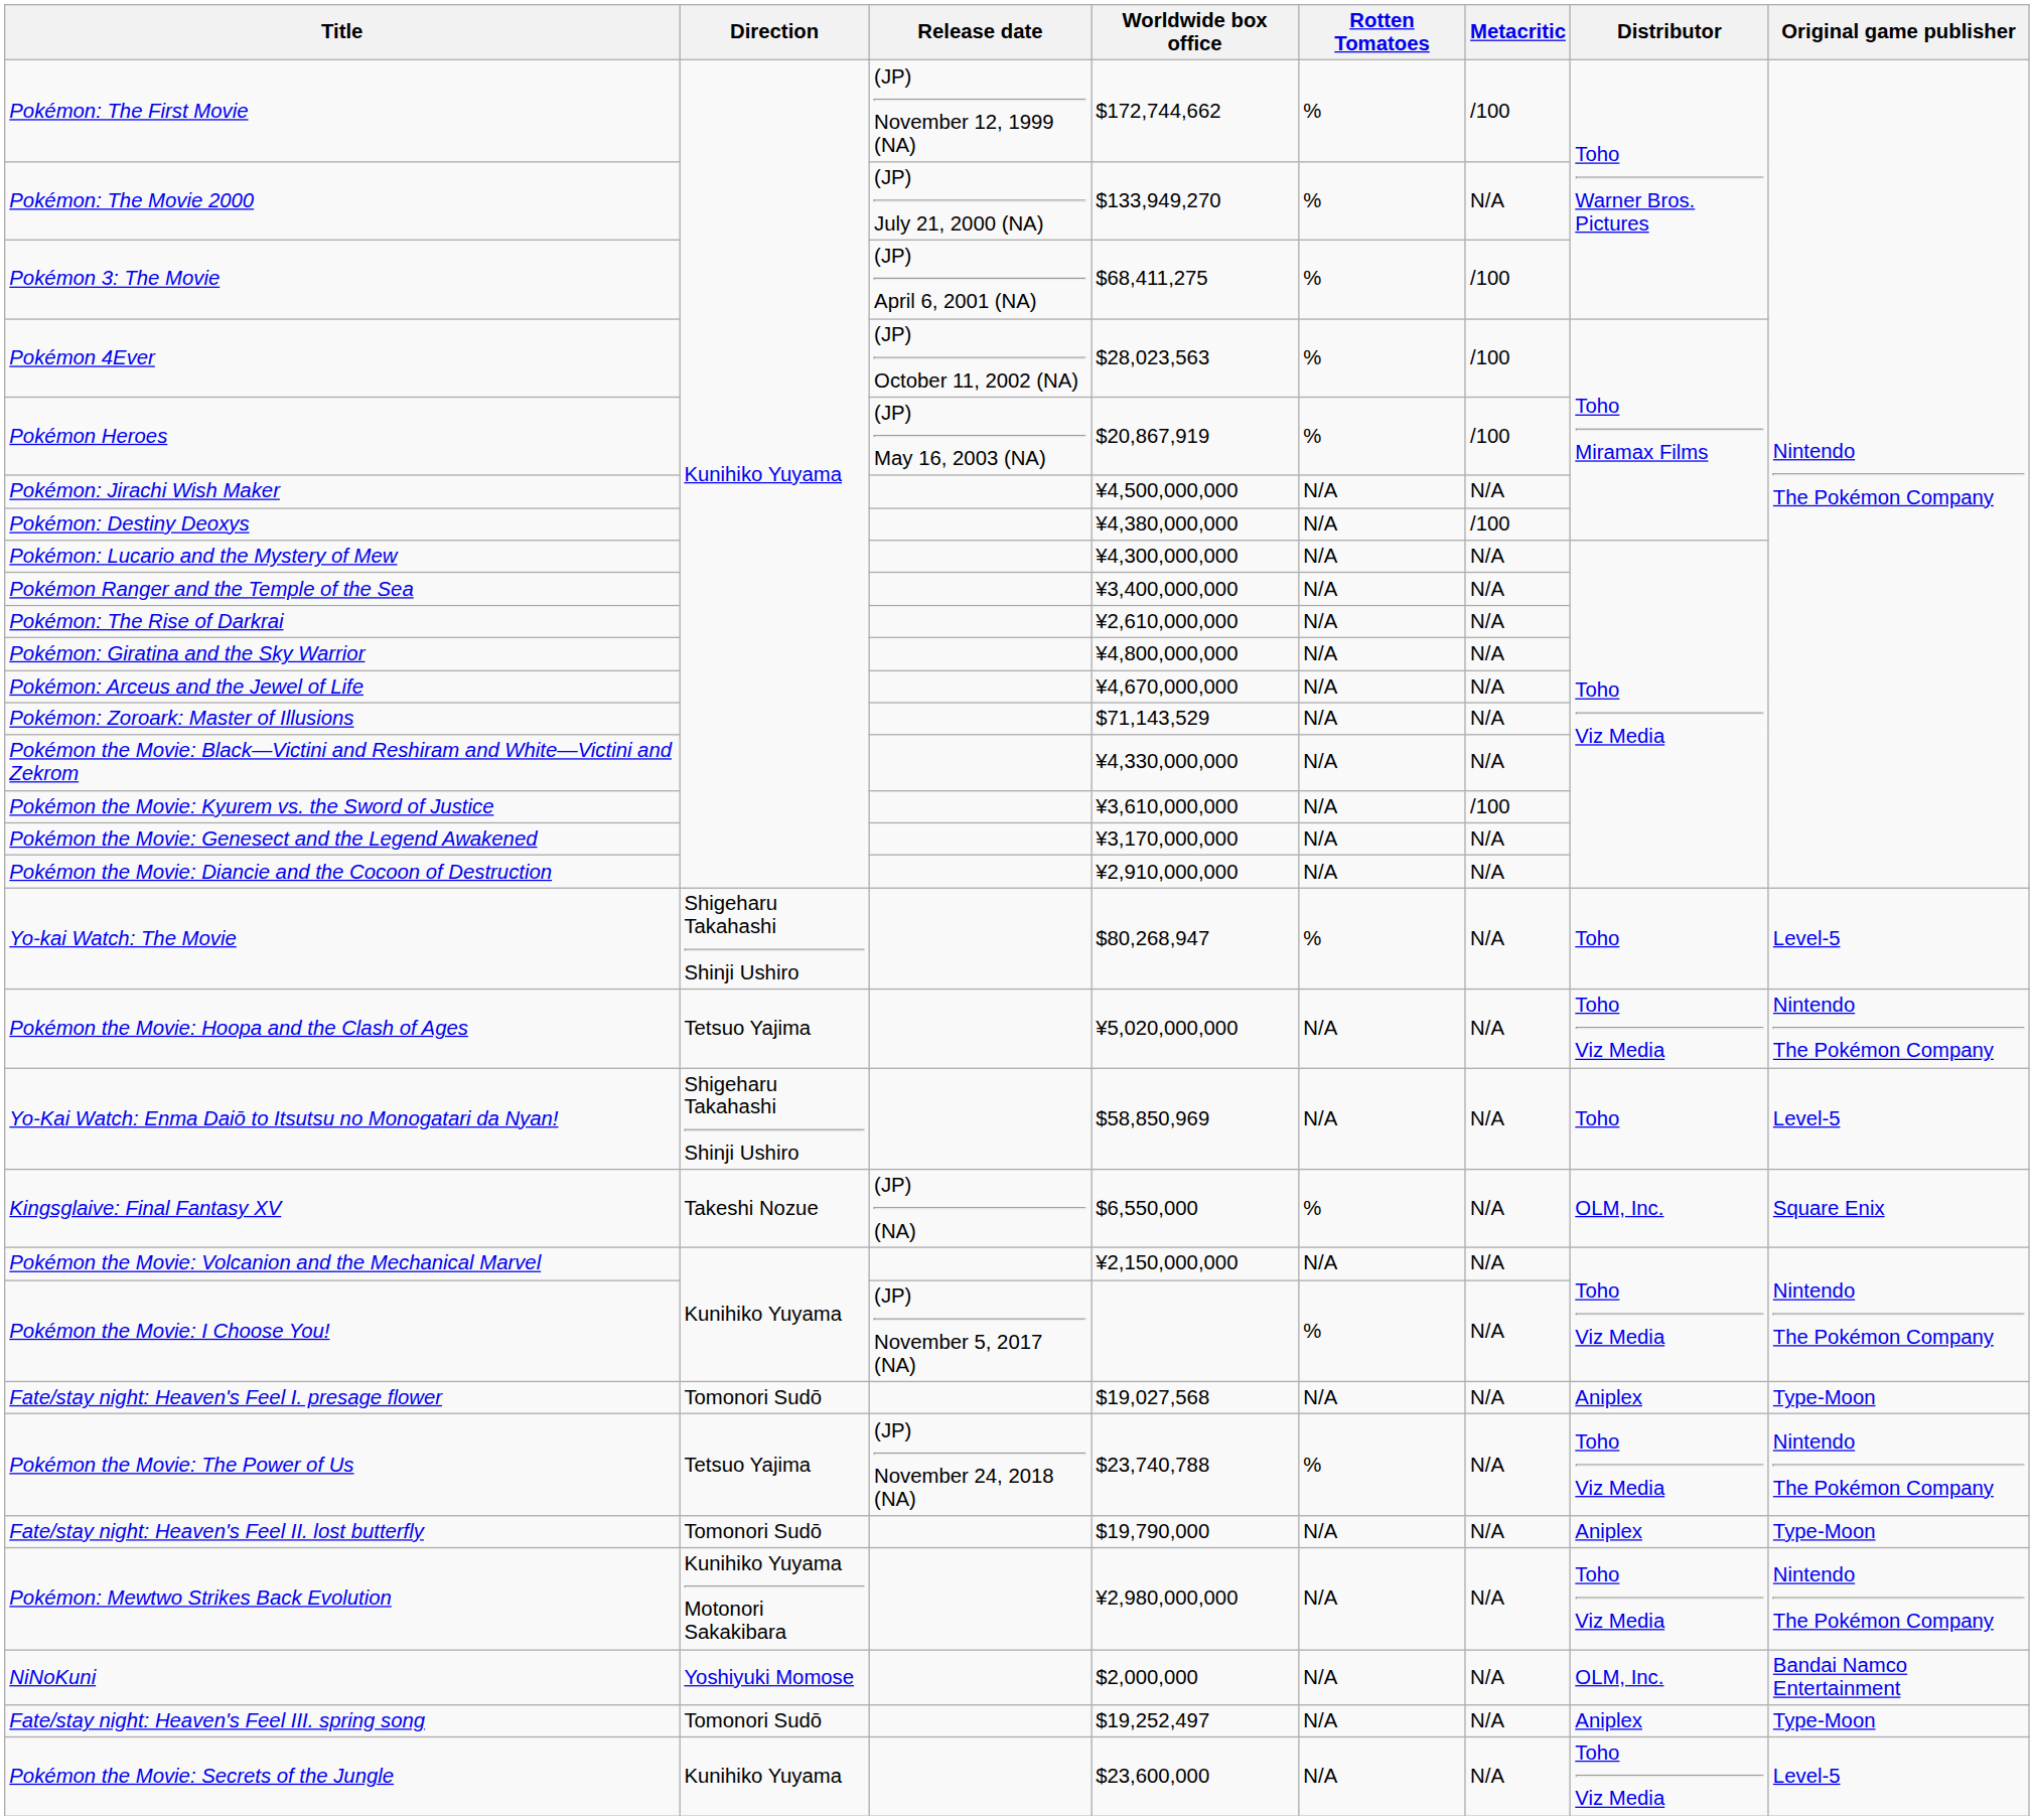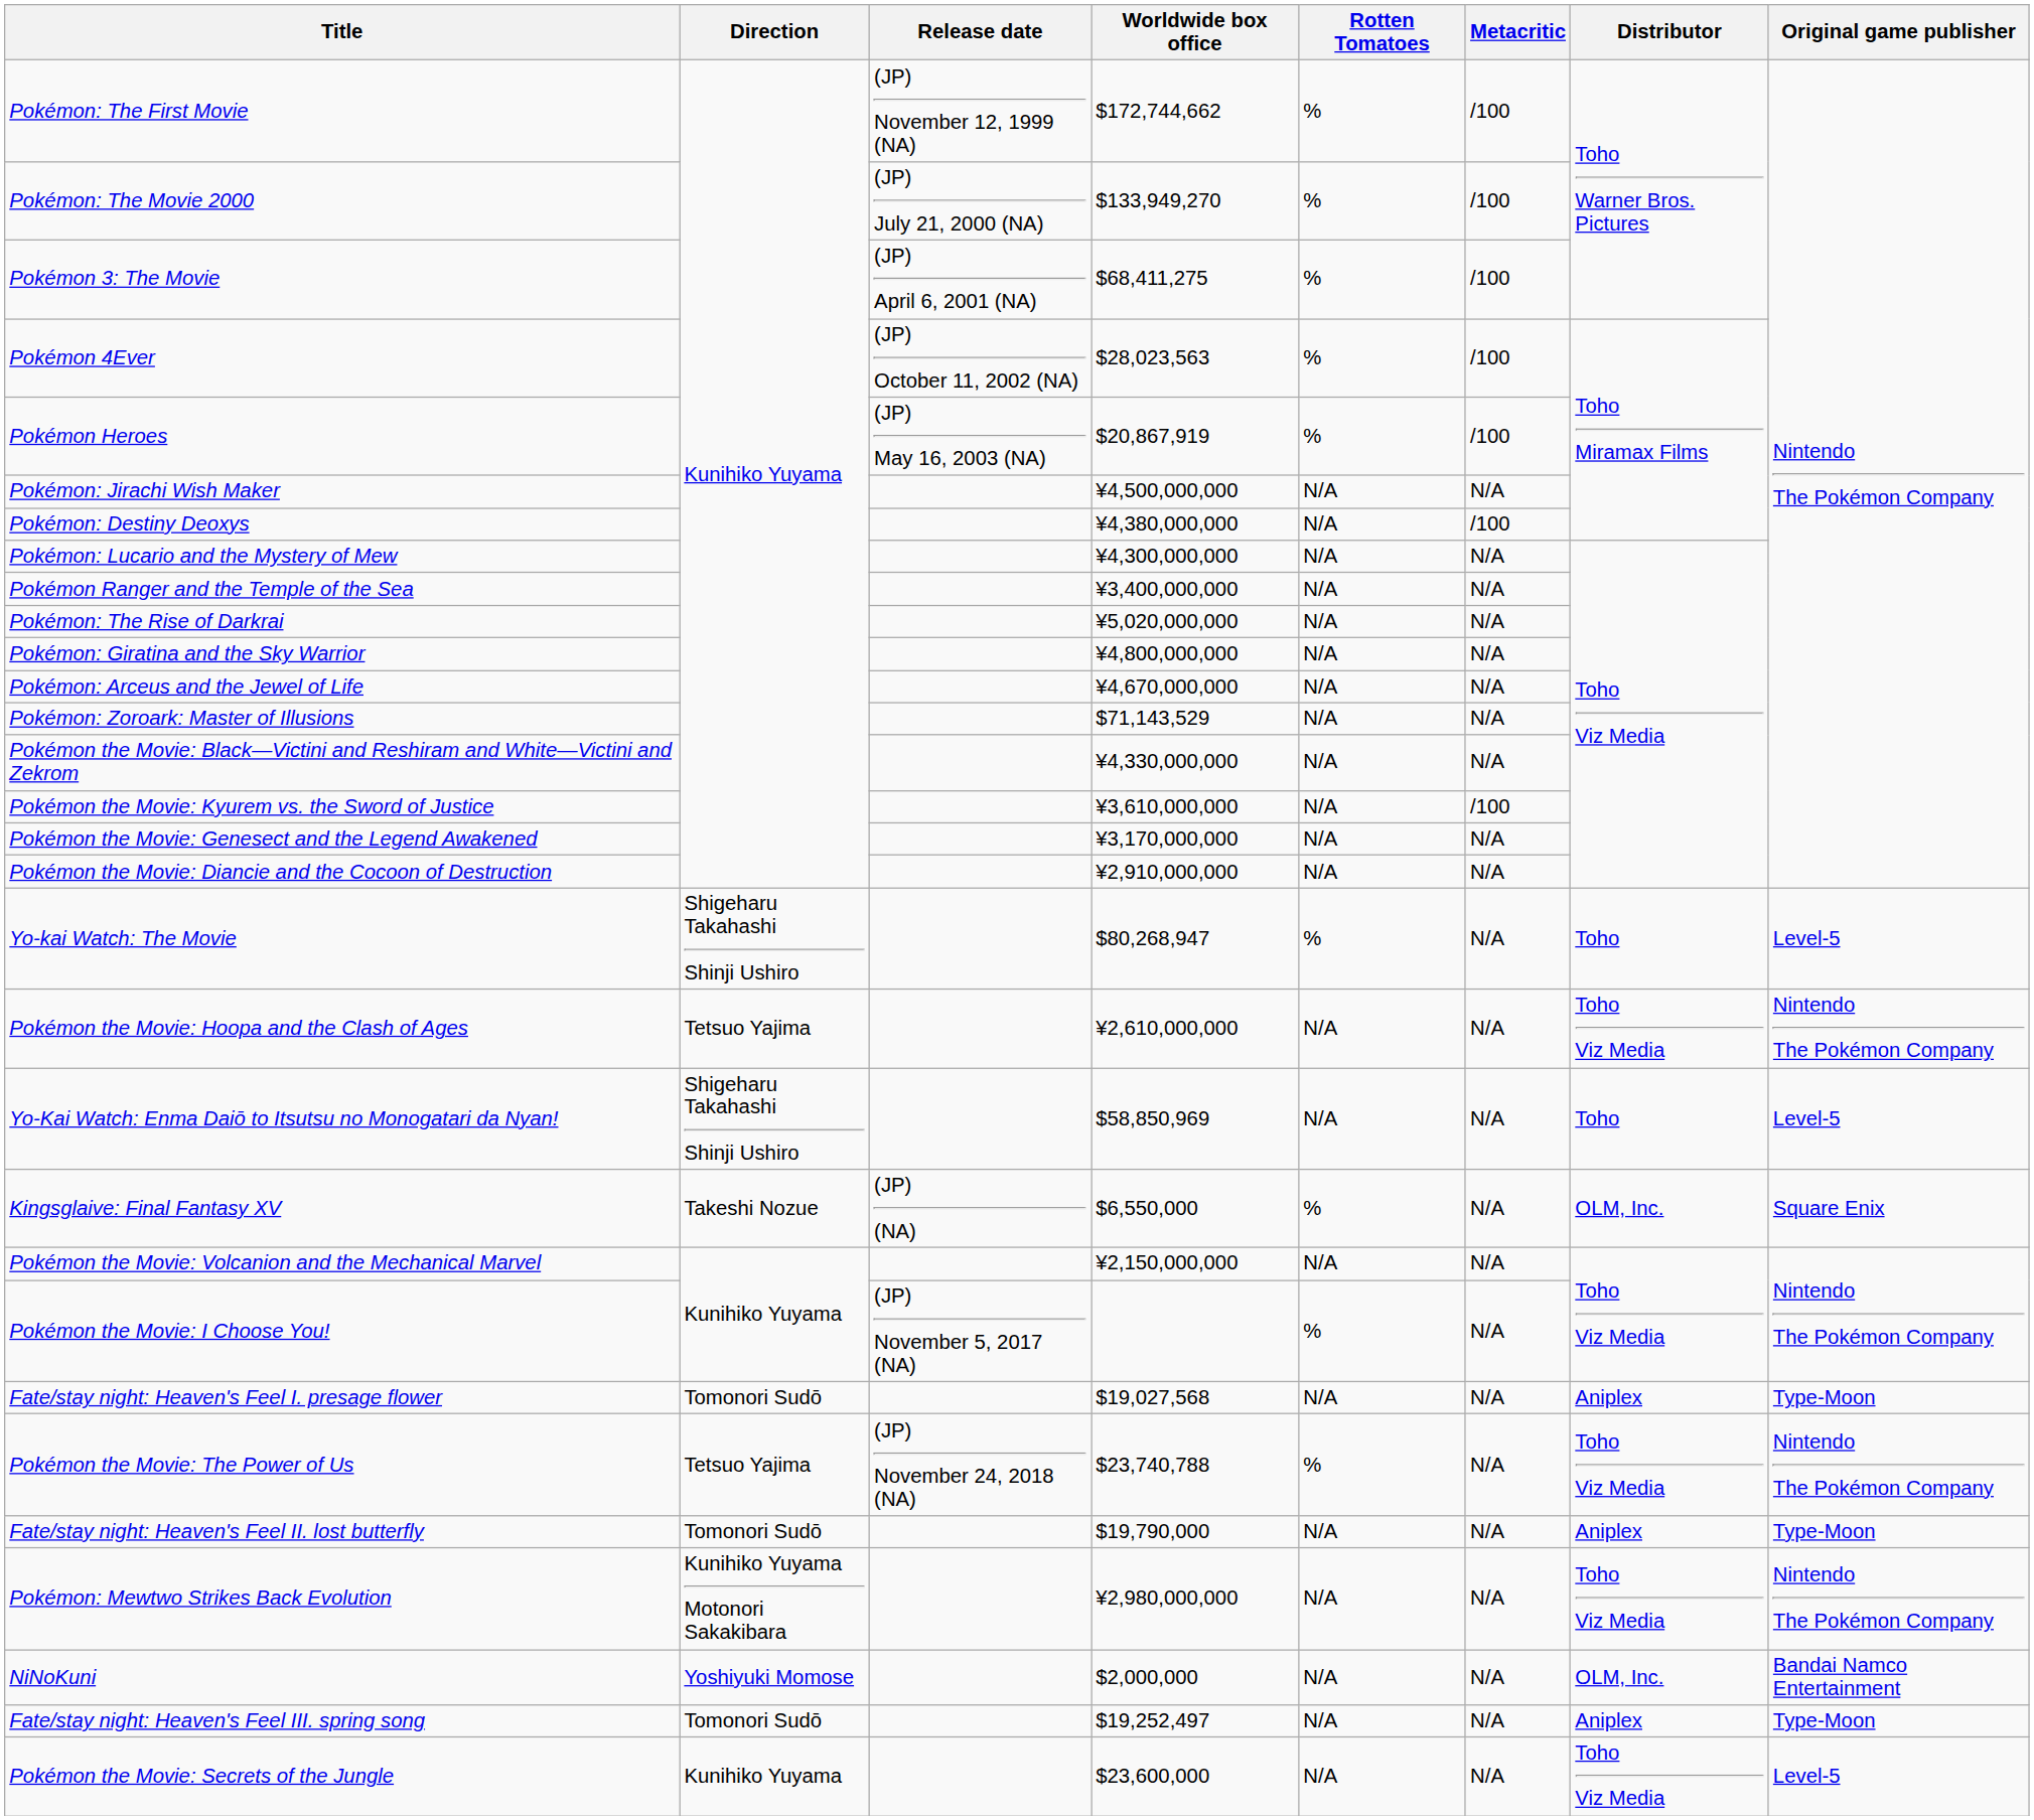 <table class="wikitable sortable" style="width:100%;">
 <tr>
 <th>Title</th>
 <th>Direction</th>
 <th>Release date</th>
 <th>Worldwide box office</th>
 <th><a href='#'>Rotten Tomatoes</a></th>
 <th><a href='#'>Metacritic</a></th>
 <th>Distributor</th>
 <th>Original game publisher</th>
 </tr>
 <tr>
 <td><em><a href='#'>Pokémon: The First Movie</a></em></td>
 <td rowspan="17"><a href='#'>Kunihiko Yuyama</a></td>
 <td> (JP)<hr>November 12, 1999 (NA)</td>
 <td>$172,744,662</td>
 <td>%</td>
 <td>/100</td>
 <td rowspan="3"><a href='#'>Toho</a><hr><a href='#'>Warner Bros. Pictures</a></td>
 <td rowspan="17"><a href='#'>Nintendo</a><hr><a href='#'>The Pokémon Company</a></td>
 </tr>
 <tr>
 <td><em><a href='#'>Pokémon: The Movie 2000</a></em></td>
 <td> (JP)<hr>July 21, 2000 (NA)</td>
 <td>$133,949,270</td>
 <td>%</td>
-<td>N/A</td>
+<td>/100</td>
 </tr>
 <tr>
 <td><em><a href='#'>Pokémon 3: The Movie</a></em></td>
 <td> (JP)<hr>April 6, 2001 (NA)</td>
 <td>$68,411,275</td>
 <td>%</td>
 <td>/100</td>
 </tr>
 <tr>
 <td><em><a href='#'>Pokémon 4Ever</a></em></td>
 <td> (JP)<hr>October 11, 2002 (NA)</td>
 <td>$28,023,563</td>
 <td>%</td>
 <td>/100</td>
 <td rowspan="4"><a href='#'>Toho</a><hr><a href='#'>Miramax Films</a></td>
 </tr>
 <tr>
 <td><em><a href='#'>Pokémon Heroes</a></em></td>
 <td> (JP)<hr>May 16, 2003 (NA)</td>
 <td>$20,867,919</td>
 <td>%</td>
 <td>/100</td>
 </tr>
 <tr>
 <td><em><a href='#'>Pokémon: Jirachi Wish Maker</a></em></td>
 <td></td>
 <td>¥4,500,000,000</td>
 <td>N/A</td>
 <td>N/A</td>
 </tr>
 <tr>
 <td><em><a href='#'>Pokémon: Destiny Deoxys</a></em></td>
 <td></td>
 <td>¥4,380,000,000</td>
 <td>N/A</td>
 <td>/100</td>
 </tr>
 <tr>
 <td><em><a href='#'>Pokémon: Lucario and the Mystery of Mew</a></em></td>
 <td></td>
 <td>¥4,300,000,000</td>
 <td>N/A</td>
 <td>N/A</td>
 <td rowspan="10"><a href='#'>Toho</a><hr><a href='#'>Viz Media</a></td>
 </tr>
 <tr>
 <td><em><a href='#'>Pokémon Ranger and the Temple of the Sea</a></em></td>
 <td></td>
 <td>¥3,400,000,000</td>
 <td>N/A</td>
 <td>N/A</td>
 </tr>
 <tr>
 <td><em><a href='#'>Pokémon: The Rise of Darkrai</a></em></td>
 <td></td>
-<td>¥2,610,000,000</td>
+<td>¥5,020,000,000</td>
 <td>N/A</td>
 <td>N/A</td>
 </tr>
 <tr>
 <td><em><a href='#'>Pokémon: Giratina and the Sky Warrior</a></em></td>
 <td></td>
 <td>¥4,800,000,000</td>
 <td>N/A</td>
 <td>N/A</td>
 </tr>
 <tr>
 <td><em><a href='#'>Pokémon: Arceus and the Jewel of Life</a></em></td>
 <td></td>
 <td>¥4,670,000,000</td>
 <td>N/A</td>
 <td>N/A</td>
 </tr>
 <tr>
 <td><em><a href='#'>Pokémon: Zoroark: Master of Illusions</a></em></td>
 <td></td>
 <td>$71,143,529</td>
 <td>N/A</td>
 <td>N/A</td>
 </tr>
 <tr>
 <td><em><a href='#'>Pokémon the Movie: Black—Victini and Reshiram and White—Victini and Zekrom</a></em></td>
 <td></td>
 <td>¥4,330,000,000</td>
 <td>N/A</td>
 <td>N/A</td>
 </tr>
 <tr>
 <td><em><a href='#'>Pokémon the Movie: Kyurem vs. the Sword of Justice</a></em></td>
 <td></td>
 <td>¥3,610,000,000</td>
 <td>N/A</td>
 <td>/100</td>
 </tr>
 <tr>
 <td><em><a href='#'>Pokémon the Movie: Genesect and the Legend Awakened</a></em></td>
 <td></td>
 <td>¥3,170,000,000</td>
 <td>N/A</td>
 <td>N/A</td>
 </tr>
 <tr>
 <td><em><a href='#'>Pokémon the Movie: Diancie and the Cocoon of Destruction</a></em></td>
 <td></td>
 <td>¥2,910,000,000</td>
 <td>N/A</td>
 <td>N/A</td>
 </tr>
 <tr>
 <td><em><a href='#'>Yo-kai Watch: The Movie</a></em></td>
 <td>Shigeharu Takahashi<hr>Shinji Ushiro</td>
 <td></td>
 <td>$80,268,947</td>
 <td>%</td>
 <td>N/A</td>
 <td><a href='#'>Toho</a></td>
 <td><a href='#'>Level-5</a></td>
 </tr>
 <tr>
 <td><em><a href='#'>Pokémon the Movie: Hoopa and the Clash of Ages</a></em></td>
 <td>Tetsuo Yajima</td>
 <td></td>
-<td>¥5,020,000,000</td>
+<td>¥2,610,000,000</td>
 <td>N/A</td>
 <td>N/A</td>
 <td><a href='#'>Toho</a><hr><a href='#'>Viz Media</a></td>
 <td><a href='#'>Nintendo</a><hr><a href='#'>The Pokémon Company</a></td>
 </tr>
 <tr>
 <td><em><a href='#'>Yo-Kai Watch: Enma Daiō to Itsutsu no Monogatari da Nyan!</a></em></td>
 <td>Shigeharu Takahashi<hr>Shinji Ushiro</td>
 <td></td>
 <td>$58,850,969</td>
 <td>N/A</td>
 <td>N/A</td>
 <td><a href='#'>Toho</a></td>
 <td><a href='#'>Level-5</a></td>
 </tr>
 <tr>
 <td><em><a href='#'>Kingsglaive: Final Fantasy XV</a></em></td>
 <td>Takeshi Nozue</td>
 <td> (JP)<hr> (NA)</td>
 <td>$6,550,000</td>
 <td>%</td>
 <td>N/A</td>
 <td><a href='#'>OLM, Inc.</a></td>
 <td><a href='#'>Square Enix</a></td>
 </tr>
 <tr>
 <td><em><a href='#'>Pokémon the Movie: Volcanion and the Mechanical Marvel</a></em></td>
 <td rowspan="2">Kunihiko Yuyama</td>
 <td></td>
 <td>¥2,150,000,000</td>
 <td>N/A</td>
 <td>N/A</td>
 <td rowspan="2"><a href='#'>Toho</a><hr><a href='#'>Viz Media</a></td>
 <td rowspan="2"><a href='#'>Nintendo</a><hr><a href='#'>The Pokémon Company</a></td>
 </tr>
 <tr>
 <td><em><a href='#'>Pokémon the Movie: I Choose You!</a></em></td>
 <td> (JP)<hr>November 5, 2017 (NA)</td>
 <td></td>
 <td>%</td>
 <td>N/A</td>
 </tr>
 <tr>
 <td><em><a href='#'>Fate/stay night: Heaven's Feel I. presage flower</a></em></td>
 <td>Tomonori Sudō</td>
 <td></td>
 <td>$19,027,568</td>
 <td>N/A</td>
 <td>N/A</td>
 <td><a href='#'>Aniplex</a></td>
 <td><a href='#'>Type-Moon</a></td>
 </tr>
 <tr>
 <td><em><a href='#'>Pokémon the Movie: The Power of Us</a></em></td>
 <td>Tetsuo Yajima</td>
 <td> (JP)<hr>November 24, 2018 (NA)</td>
 <td>$23,740,788</td>
 <td>%</td>
 <td>N/A</td>
 <td><a href='#'>Toho</a><hr><a href='#'>Viz Media</a></td>
 <td><a href='#'>Nintendo</a><hr><a href='#'>The Pokémon Company</a></td>
 </tr>
 <tr>
 <td><em><a href='#'>Fate/stay night: Heaven's Feel II. lost butterfly</a></em></td>
 <td>Tomonori Sudō</td>
 <td></td>
 <td>$19,790,000</td>
 <td>N/A</td>
 <td>N/A</td>
 <td><a href='#'>Aniplex</a></td>
 <td><a href='#'>Type-Moon</a></td>
 </tr>
 <tr>
 <td><em><a href='#'>Pokémon: Mewtwo Strikes Back Evolution</a></em></td>
 <td>Kunihiko Yuyama<hr>Motonori Sakakibara</td>
 <td></td>
 <td>¥2,980,000,000</td>
 <td>N/A</td>
 <td>N/A</td>
 <td><a href='#'>Toho</a><hr><a href='#'>Viz Media</a></td>
 <td><a href='#'>Nintendo</a><hr><a href='#'>The Pokémon Company</a></td>
 </tr>
 <tr>
 <td><em><a href='#'>NiNoKuni</a></em></td>
 <td><a href='#'>Yoshiyuki Momose</a></td>
 <td></td>
 <td>$2,000,000</td>
 <td>N/A</td>
 <td>N/A</td>
 <td><a href='#'>OLM, Inc.</a></td>
 <td><a href='#'>Bandai Namco Entertainment</a></td>
 </tr>
 <tr>
 <td><em><a href='#'>Fate/stay night: Heaven's Feel III. spring song</a></em></td>
 <td>Tomonori Sudō</td>
 <td></td>
 <td>$19,252,497</td>
 <td>N/A</td>
 <td>N/A</td>
 <td><a href='#'>Aniplex</a></td>
 <td><a href='#'>Type-Moon</a></td>
 </tr>
 <tr>
 <td><em><a href='#'>Pokémon the Movie: Secrets of the Jungle</a></em></td>
 <td>Kunihiko Yuyama</td>
 <td></td>
 <td>$23,600,000</td>
 <td>N/A</td>
 <td>N/A</td>
 <td><a href='#'>Toho</a><hr><a href='#'>Viz Media</a></td>
 <td><a href='#'>Level-5</a></td>
 </tr>
 </table>
